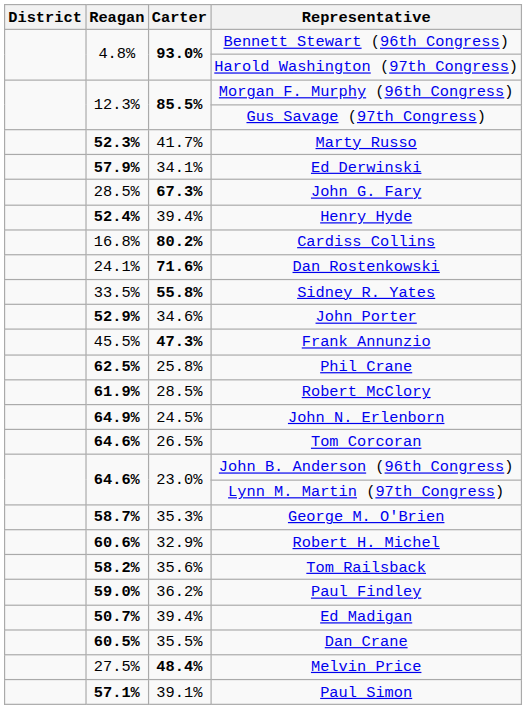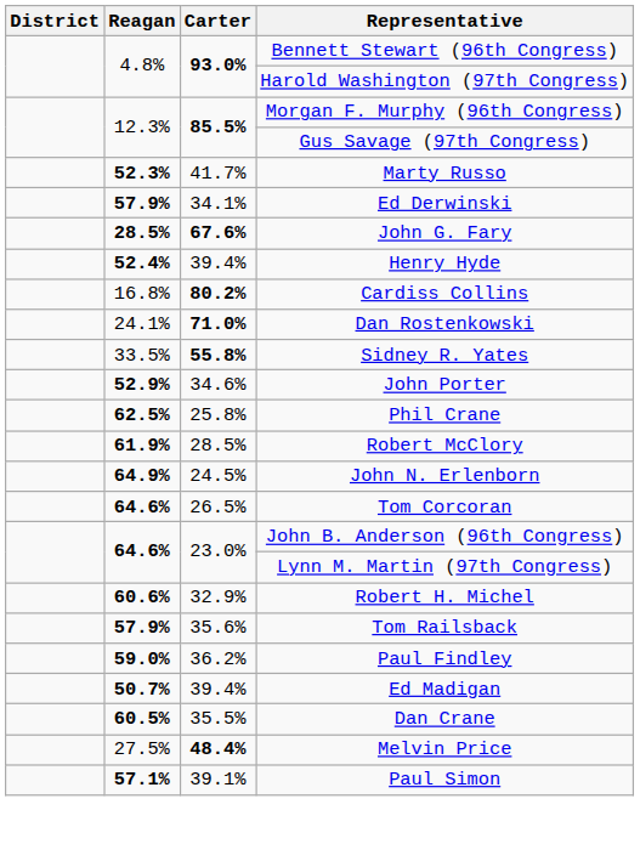 <table class=wikitable>
 <tr>
 <th>District</th>
 <th>Reagan</th>
 <th>Carter</th>
 <th>Representative</th>
 </tr>
 <tr align=center>
 <td rowspan=2 ></td>
 <td rowspan=2>4.8%</td>
 <td rowspan=2><strong>93.0%</strong></td>
 <td><a href='#'>Bennett Stewart</a> (<a href='#'>96th Congress</a>)</td>
 </tr>
 <tr align=center>
 <td><a href='#'>Harold Washington</a> (<a href='#'>97th Congress</a>)</td>
 </tr>
 <tr align=center>
 <td rowspan=2 ></td>
 <td rowspan=2>12.3%</td>
 <td rowspan=2><strong>85.5%</strong></td>
 <td><a href='#'>Morgan F. Murphy</a> (<a href='#'>96th Congress</a>)</td>
 </tr>
 <tr align=center>
 <td><a href='#'>Gus Savage</a> (<a href='#'>97th Congress</a>)</td>
 </tr>
 <tr align=center>
 <td></td>
 <td><strong>52.3%</strong></td>
 <td>41.7%</td>
 <td><a href='#'>Marty Russo</a></td>
 </tr>
 <tr align=center>
 <td></td>
 <td><strong>57.9%</strong></td>
 <td>34.1%</td>
 <td><a href='#'>Ed Derwinski</a></td>
 </tr>
 <tr align=center>
 <td></td>
-<td>28.5%</td>
-<td><strong>67.3%</strong></td>
+<td><strong>28.5%</strong></td>
+<td><strong>67.6%</strong></td>
 <td><a href='#'>John G. Fary</a></td>
 </tr>
 <tr align=center>
 <td></td>
 <td><strong>52.4%</strong></td>
 <td>39.4%</td>
 <td><a href='#'>Henry Hyde</a></td>
 </tr>
 <tr align=center>
 <td></td>
 <td>16.8%</td>
 <td><strong>80.2%</strong></td>
 <td><a href='#'>Cardiss Collins</a></td>
 </tr>
 <tr align=center>
 <td></td>
 <td>24.1%</td>
-<td><strong>71.6%</strong></td>
+<td><strong>71.0%</strong></td>
 <td><a href='#'>Dan Rostenkowski</a></td>
 </tr>
 <tr align=center>
 <td></td>
 <td>33.5%</td>
 <td><strong>55.8%</strong></td>
 <td><a href='#'>Sidney R. Yates</a></td>
 </tr>
 <tr align=center>
 <td></td>
 <td><strong>52.9%</strong></td>
 <td>34.6%</td>
 <td><a href='#'>John Porter</a></td>
-</tr>
-<tr align=center>
-<td></td>
-<td>45.5%</td>
-<td><strong>47.3%</strong></td>
-<td><a href='#'>Frank Annunzio</a></td>
 </tr>
 <tr align=center>
 <td></td>
 <td><strong>62.5%</strong></td>
 <td>25.8%</td>
 <td><a href='#'>Phil Crane</a></td>
 </tr>
 <tr align=center>
 <td></td>
 <td><strong>61.9%</strong></td>
 <td>28.5%</td>
 <td><a href='#'>Robert McClory</a></td>
 </tr>
 <tr align=center>
 <td></td>
 <td><strong>64.9%</strong></td>
 <td>24.5%</td>
 <td><a href='#'>John N. Erlenborn</a></td>
 </tr>
 <tr align=center>
 <td></td>
 <td><strong>64.6%</strong></td>
 <td>26.5%</td>
 <td><a href='#'>Tom Corcoran</a></td>
 </tr>
 <tr align=center>
 <td rowspan=2 ></td>
 <td rowspan=2><strong>64.6%</strong></td>
 <td rowspan=2>23.0%</td>
 <td><a href='#'>John B. Anderson</a> (<a href='#'>96th Congress</a>)</td>
 </tr>
 <tr align=center>
 <td><a href='#'>Lynn M. Martin</a> (<a href='#'>97th Congress</a>)</td>
 </tr>
 <tr align=center>
 <td></td>
-<td><strong>58.7%</strong></td>
-<td>35.3%</td>
-<td><a href='#'>George M. O'Brien</a></td>
-</tr>
-<tr align=center>
-<td></td>
 <td><strong>60.6%</strong></td>
 <td>32.9%</td>
 <td><a href='#'>Robert H. Michel</a></td>
 </tr>
 <tr align=center>
 <td></td>
-<td><strong>58.2%</strong></td>
+<td><strong>57.9%</strong></td>
 <td>35.6%</td>
 <td><a href='#'>Tom Railsback</a></td>
 </tr>
 <tr align=center>
 <td></td>
 <td><strong>59.0%</strong></td>
 <td>36.2%</td>
 <td><a href='#'>Paul Findley</a></td>
 </tr>
 <tr align=center>
 <td></td>
 <td><strong>50.7%</strong></td>
 <td>39.4%</td>
 <td><a href='#'>Ed Madigan</a></td>
 </tr>
 <tr align=center>
 <td></td>
 <td><strong>60.5%</strong></td>
 <td>35.5%</td>
 <td><a href='#'>Dan Crane</a></td>
 </tr>
 <tr align=center>
 <td></td>
 <td>27.5%</td>
 <td><strong>48.4%</strong></td>
 <td><a href='#'>Melvin Price</a></td>
 </tr>
 <tr align=center>
 <td></td>
 <td><strong>57.1%</strong></td>
 <td>39.1%</td>
 <td><a href='#'>Paul Simon</a></td>
 </tr>
 </table>
